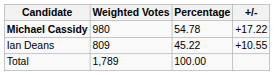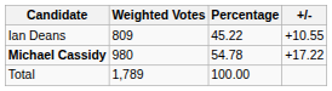 <table class="wikitable">
 <tr>
 <th>Candidate</th>
 <th>Weighted Votes</th>
 <th>Percentage</th>
 <th>+/-</th>
 </tr>
 <tr>
+<td>Ian Deans</td>
+<td>809</td>
+<td>45.22</td>
+<td>+10.55</td>
+</tr>
+<tr>
 <td><strong>Michael Cassidy</strong></td>
 <td>980</td>
 <td>54.78</td>
 <td>+17.22</td>
-</tr>
-<tr>
-<td>Ian Deans</td>
-<td>809</td>
-<td>45.22</td>
-<td>+10.55</td>
 </tr>
 <tr>
 <td>Total</td>
 <td>1,789</td>
 <td>100.00</td>
 </tr>
 </table>
